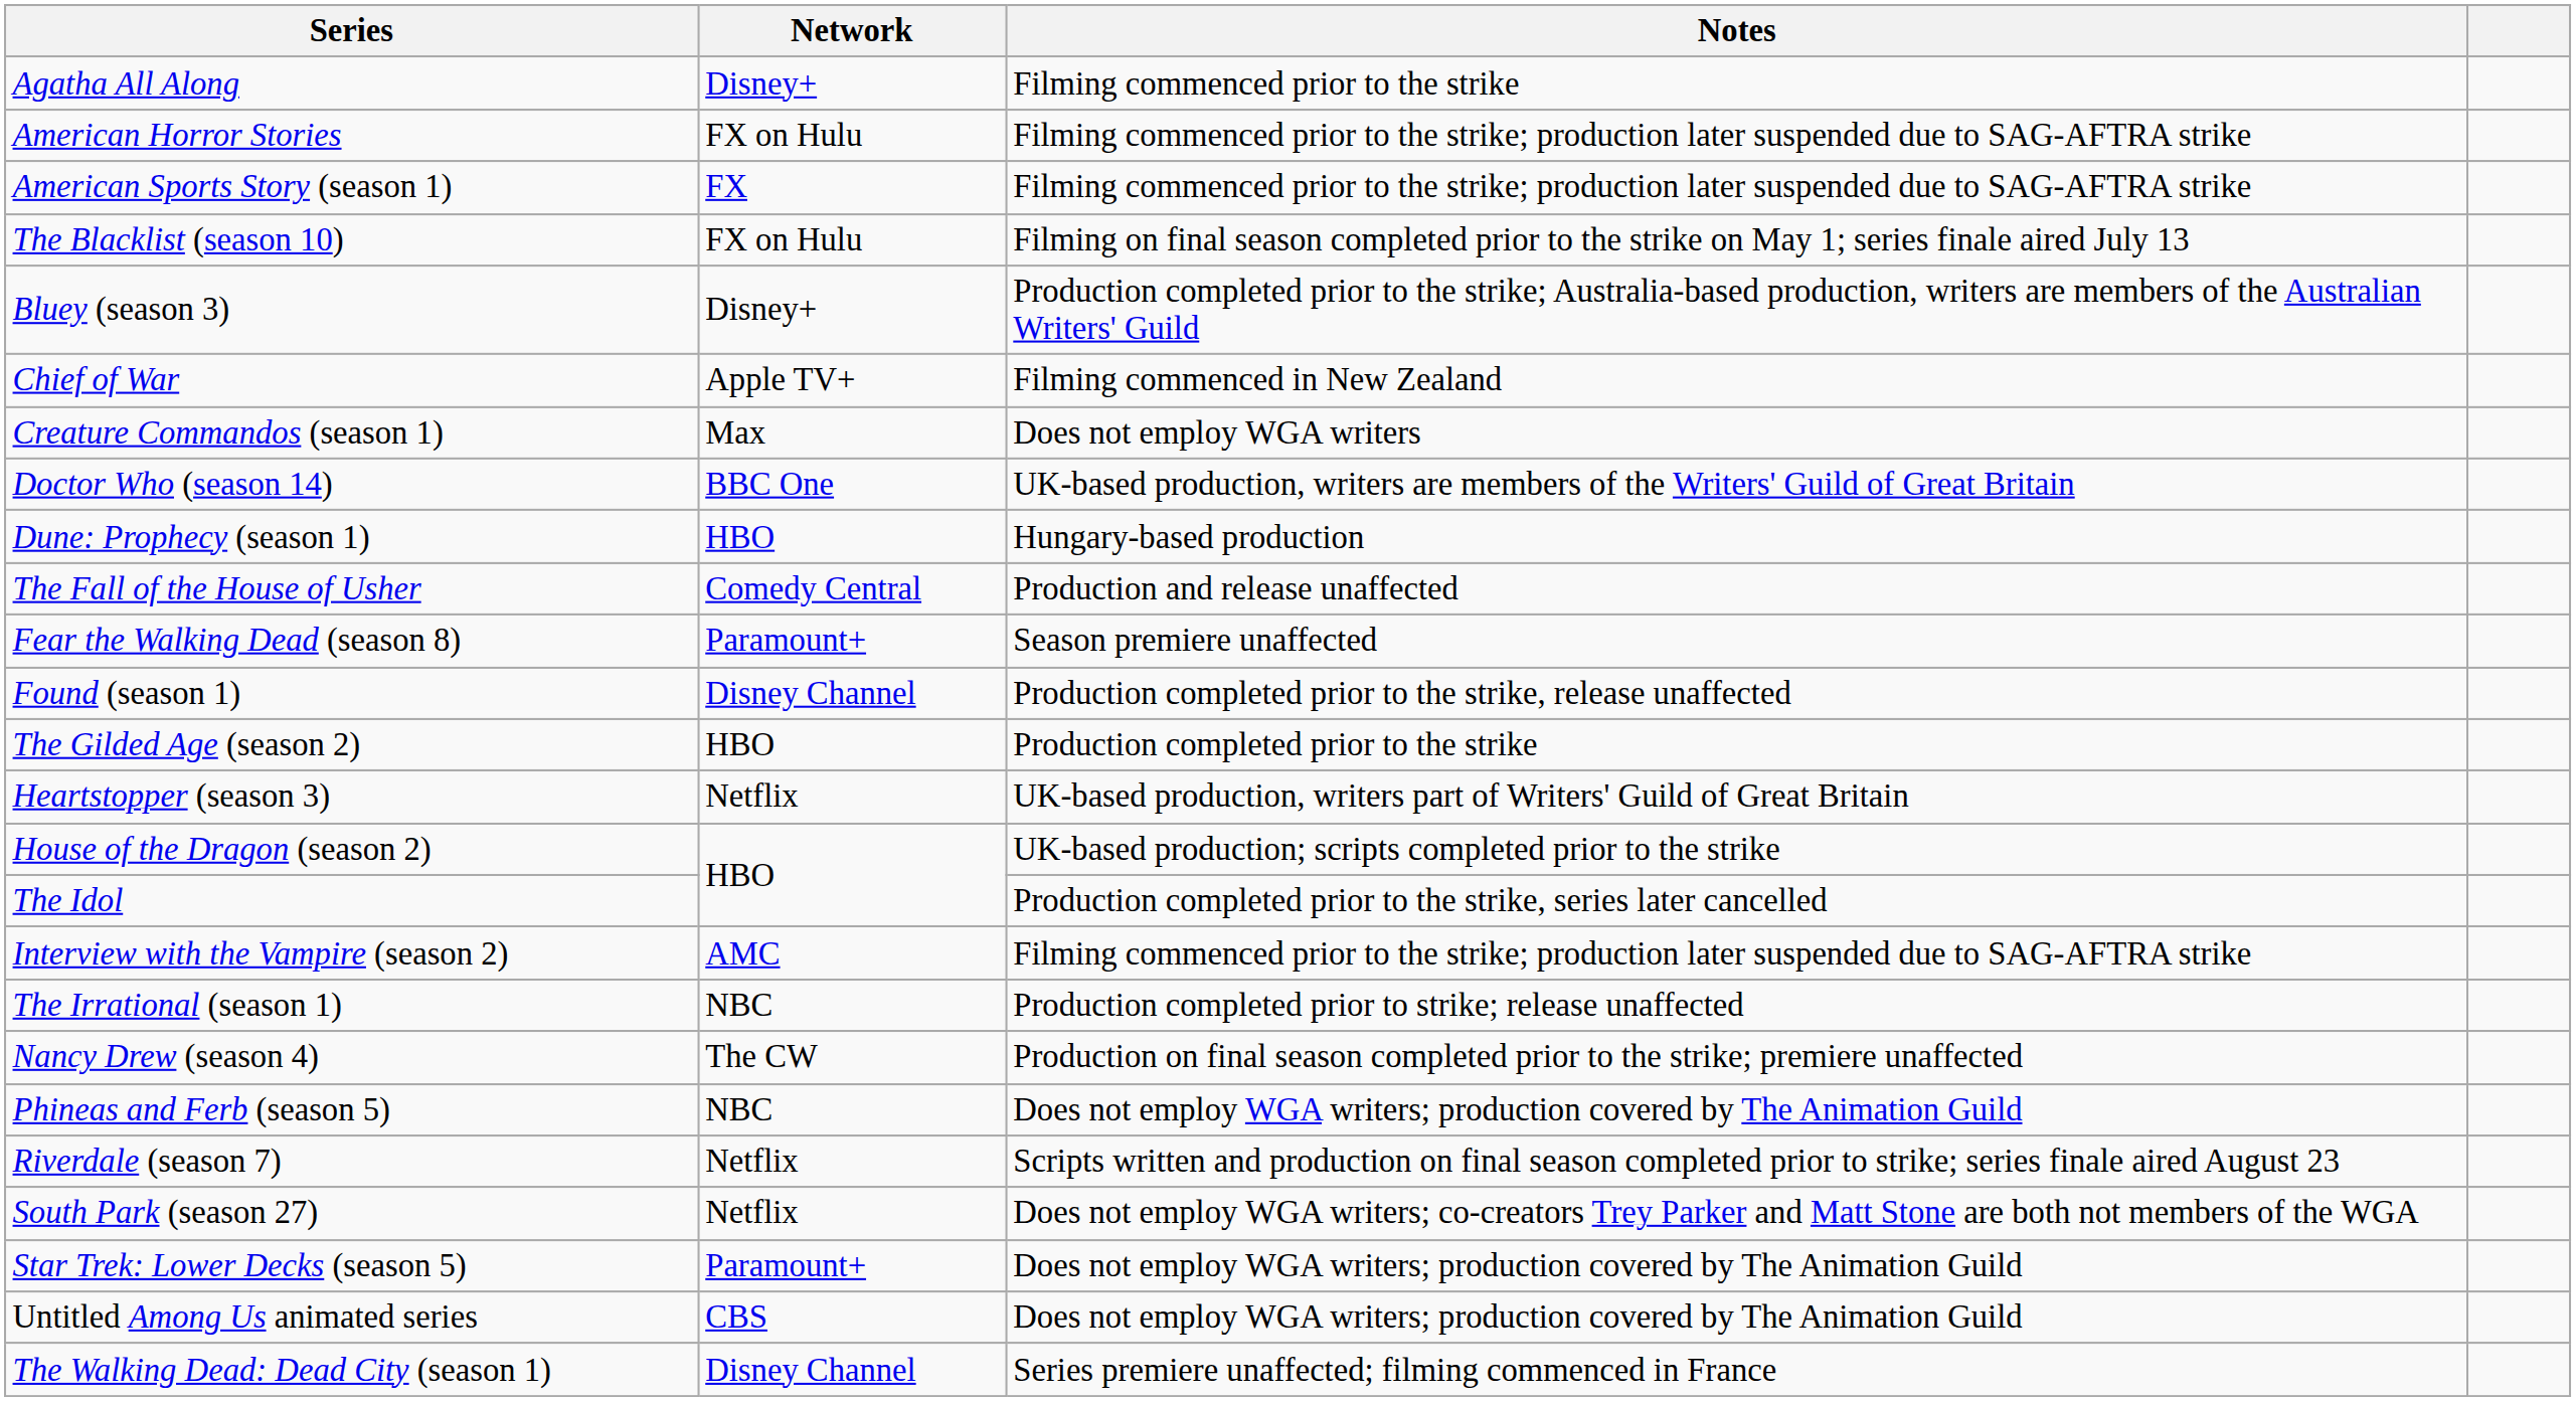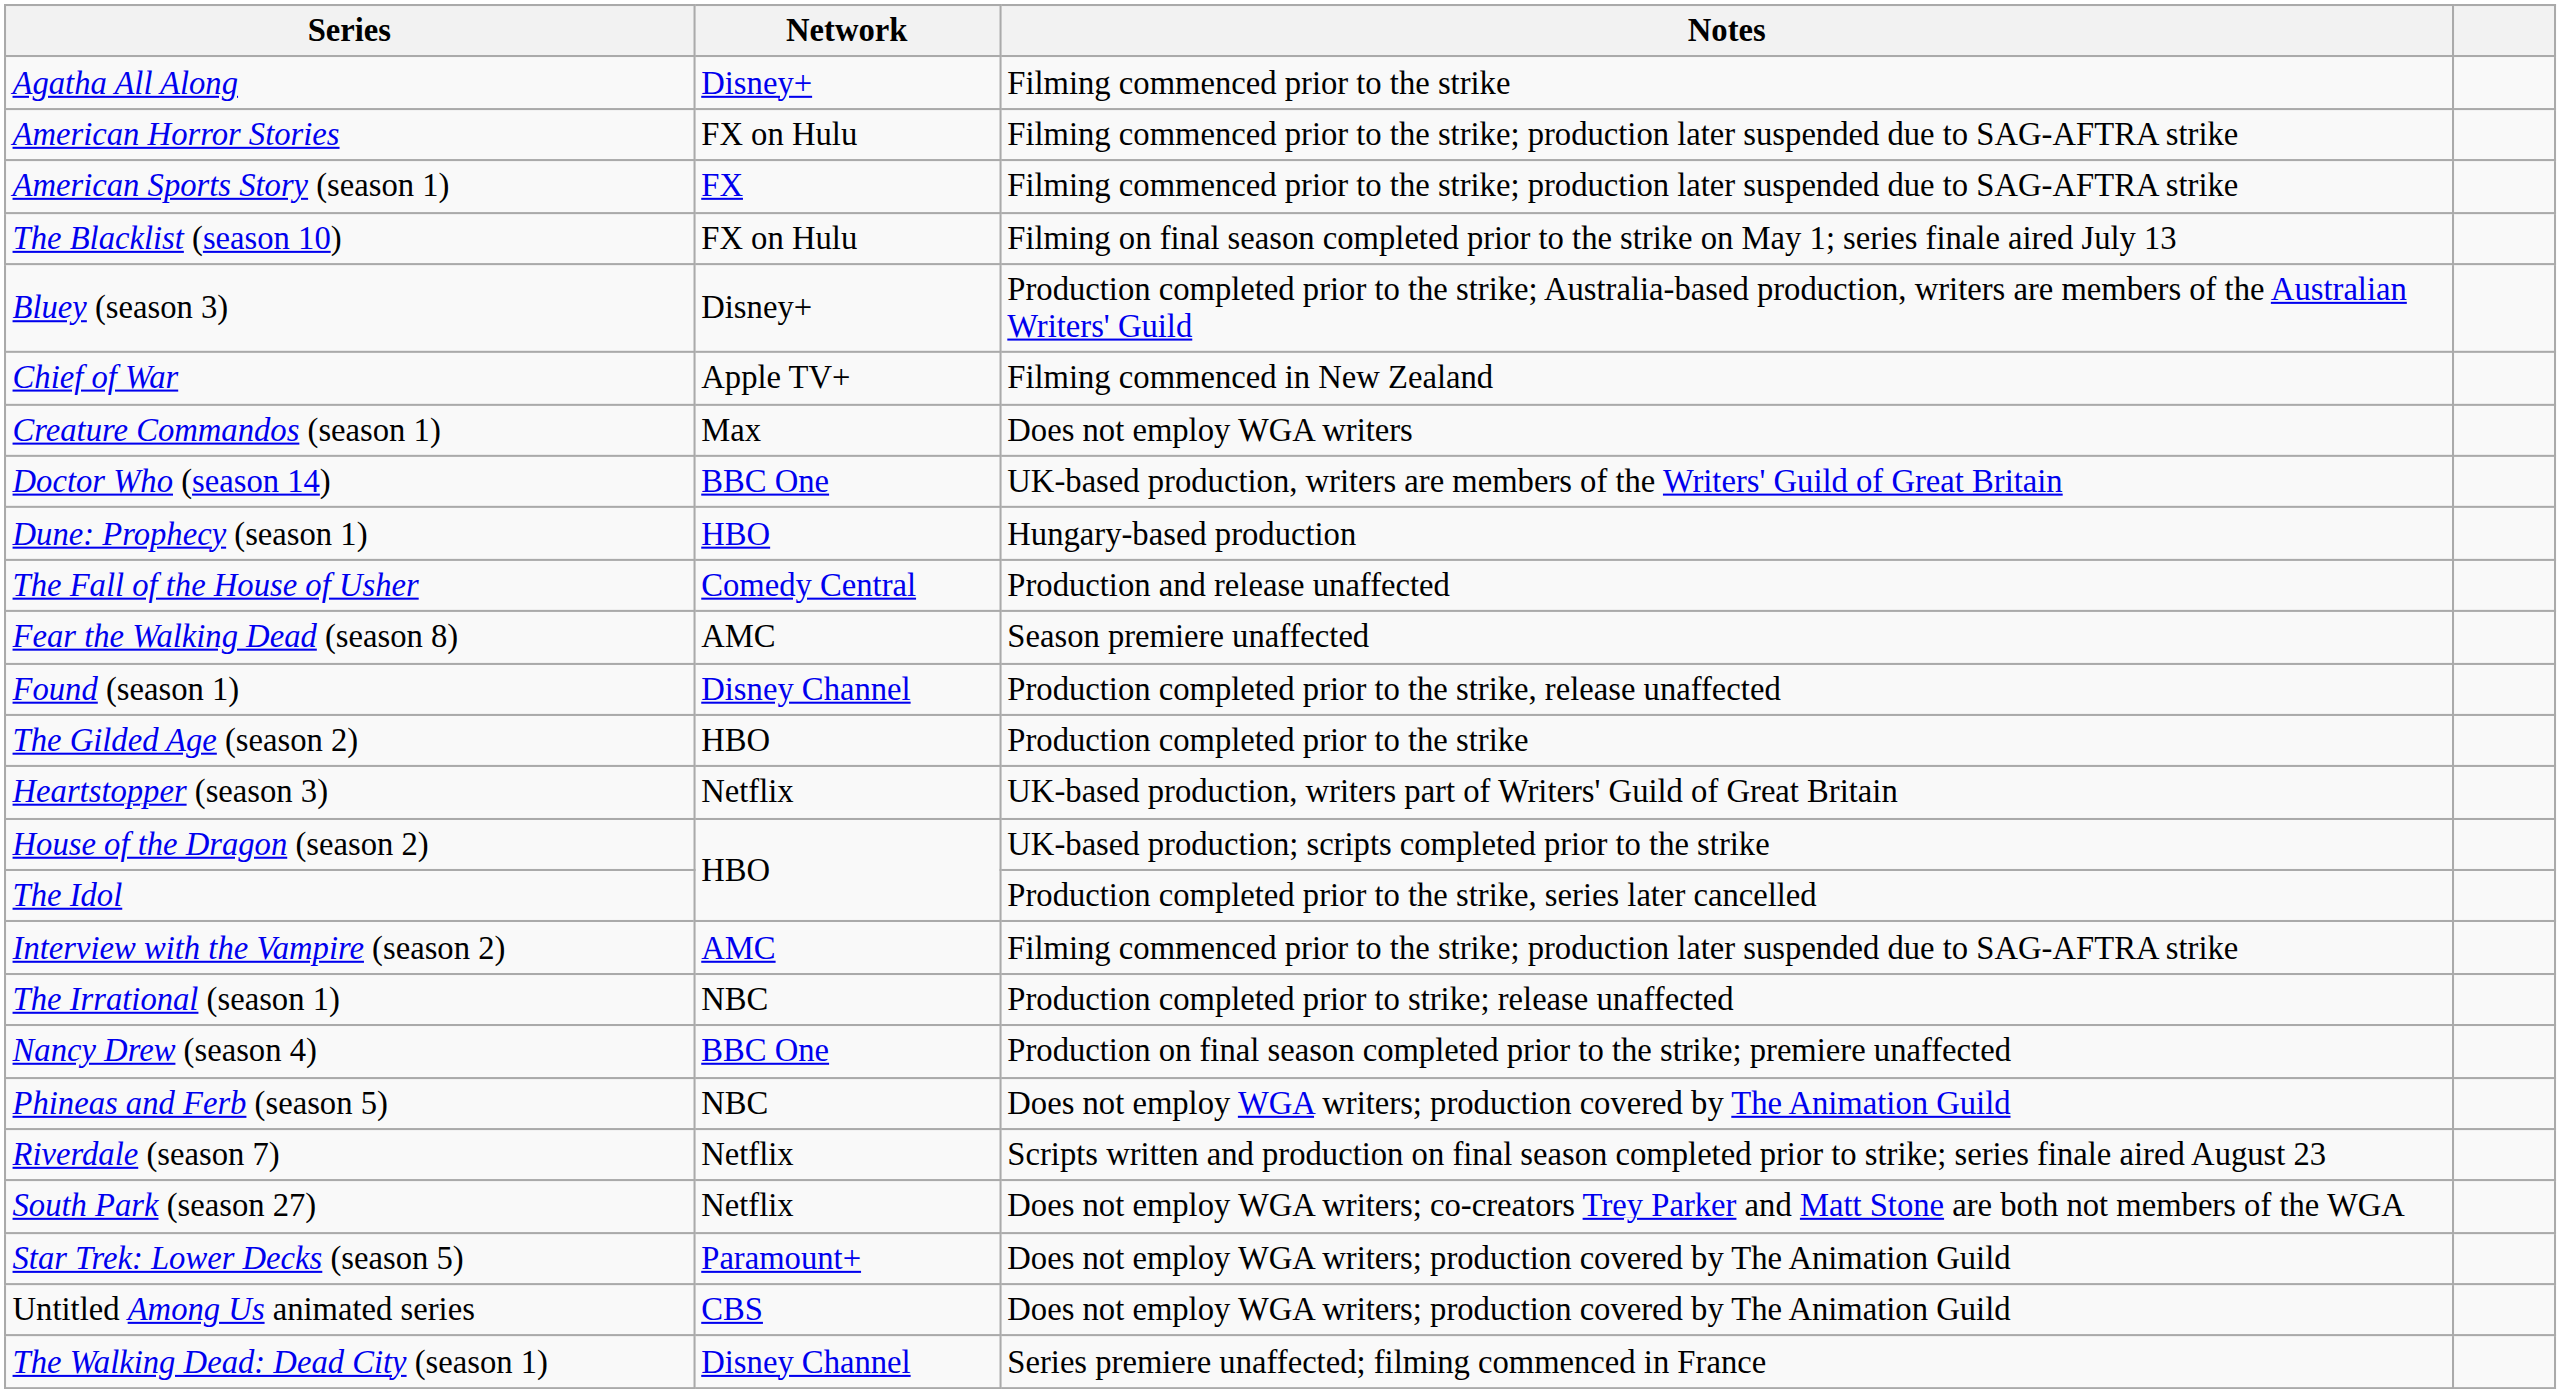 <table class="wikitable sortable defaultcenter col1left col3left" style="width:99%;">
 <tr>
 <th scope="col" style="width:27%;">Series</th>
 <th scope="col" style="width:12%;">Network</th>
 <th scope="col">Notes</th>
 <th scope="col" class="unsortable" style="width:4%;"></th>
 </tr>
 <tr>
 <td><em><a href='#'>Agatha All Along</a></em></td>
 <td><a href='#'>Disney+</a></td>
 <td>Filming commenced prior to the strike</td>
 <td></td>
 </tr>
 <tr>
 <td><em><a href='#'>American Horror Stories</a></em></td>
 <td>FX on Hulu</td>
 <td>Filming commenced prior to the strike; production later suspended due to SAG-AFTRA strike</td>
 <td></td>
 </tr>
 <tr>
 <td><em><a href='#'>American Sports Story</a></em> (season 1)</td>
 <td><a href='#'>FX</a></td>
 <td>Filming commenced prior to the strike; production later suspended due to SAG-AFTRA strike</td>
 <td></td>
 </tr>
 <tr>
 <td><em><a href='#'>The Blacklist</a></em> (<a href='#'>season 10</a>)</td>
 <td>FX on Hulu</td>
 <td>Filming on final season completed prior to the strike on May 1; series finale aired July 13</td>
 <td></td>
 </tr>
 <tr>
 <td><em><a href='#'>Bluey</a></em> (season 3)</td>
 <td>Disney+</td>
 <td>Production completed prior to the strike; Australia-based production, writers are members of the <a href='#'>Australian Writers' Guild</a></td>
 <td></td>
 </tr>
 <tr>
 <td><em><a href='#'>Chief of War</a></em></td>
 <td>Apple TV+</td>
 <td>Filming commenced in New Zealand</td>
 <td></td>
 </tr>
 <tr>
 <td><em><a href='#'>Creature Commandos</a></em> (season 1)</td>
 <td>Max</td>
 <td>Does not employ WGA writers</td>
 <td></td>
 </tr>
 <tr>
 <td><em><a href='#'>Doctor Who</a></em> (<a href='#'>season 14</a>)</td>
 <td><a href='#'>BBC One</a></td>
 <td>UK-based production, writers are members of the <a href='#'>Writers' Guild of Great Britain</a></td>
 <td></td>
 </tr>
 <tr>
 <td><em><a href='#'>Dune: Prophecy</a></em> (season 1)</td>
 <td><a href='#'>HBO</a></td>
 <td>Hungary-based production</td>
 <td></td>
 </tr>
 <tr>
 <td><em><a href='#'>The Fall of the House of Usher</a></em></td>
 <td><a href='#'>Comedy Central</a></td>
 <td>Production and release unaffected</td>
 <td></td>
 </tr>
 <tr>
 <td><em><a href='#'>Fear the Walking Dead</a></em> (season 8)</td>
-<td><a href='#'>Paramount+</a></td>
+<td>AMC</td>
 <td>Season premiere unaffected</td>
 <td></td>
 </tr>
 <tr>
 <td><em><a href='#'>Found</a></em> (season 1)</td>
 <td><a href='#'>Disney Channel</a></td>
 <td>Production completed prior to the strike, release unaffected</td>
 <td></td>
 </tr>
 <tr>
 <td><em><a href='#'>The Gilded Age</a></em> (season 2)</td>
 <td>HBO</td>
 <td>Production completed prior to the strike</td>
 <td></td>
 </tr>
 <tr>
 <td><em><a href='#'>Heartstopper</a></em> (season 3)</td>
 <td>Netflix</td>
 <td>UK-based production, writers part of Writers' Guild of Great Britain</td>
 <td></td>
 </tr>
 <tr>
 <td><em><a href='#'>House of the Dragon</a></em> (season 2)</td>
 <td rowspan="2">HBO</td>
 <td>UK-based production; scripts completed prior to the strike</td>
 <td></td>
 </tr>
 <tr>
 <td><em><a href='#'>The Idol</a></em></td>
 <td>Production completed prior to the strike, series later cancelled</td>
 <td></td>
 </tr>
 <tr>
 <td><em><a href='#'>Interview with the Vampire</a></em> (season 2)</td>
 <td><a href='#'>AMC</a></td>
 <td>Filming commenced prior to the strike; production later suspended due to SAG-AFTRA strike</td>
 <td></td>
 </tr>
 <tr>
 <td><em><a href='#'>The Irrational</a></em> (season 1)</td>
 <td>NBC</td>
 <td>Production completed prior to strike; release unaffected</td>
 <td></td>
 </tr>
 <tr>
 <td><em><a href='#'>Nancy Drew</a></em> (season 4)</td>
-<td>The CW</td>
+<td><a href='#'>BBC One</a></td>
 <td>Production on final season completed prior to the strike; premiere unaffected</td>
 <td></td>
 </tr>
 <tr>
 <td><em><a href='#'>Phineas and Ferb</a></em> (season 5)</td>
 <td>NBC</td>
 <td>Does not employ <a href='#'>WGA</a> writers; production covered by <a href='#'>The Animation Guild</a></td>
 <td></td>
 </tr>
 <tr>
 <td><em><a href='#'>Riverdale</a></em> (season 7)</td>
 <td>Netflix</td>
 <td>Scripts written and production on final season completed prior to strike; series finale aired August 23</td>
 <td></td>
 </tr>
 <tr>
 <td><em><a href='#'>South Park</a></em> (season 27)</td>
 <td>Netflix</td>
 <td>Does not employ WGA writers; co-creators <a href='#'>Trey Parker</a> and <a href='#'>Matt Stone</a> are both not members of the WGA</td>
 <td></td>
 </tr>
 <tr>
 <td><em><a href='#'>Star Trek: Lower Decks</a></em> (season 5)</td>
 <td><a href='#'>Paramount+</a></td>
 <td>Does not employ WGA writers; production covered by The Animation Guild</td>
 <td></td>
 </tr>
 <tr>
 <td>Untitled <em><a href='#'>Among Us</a></em> animated series</td>
 <td><a href='#'>CBS</a></td>
 <td>Does not employ WGA writers; production covered by The Animation Guild</td>
 <td></td>
 </tr>
 <tr>
 <td><em><a href='#'>The Walking Dead: Dead City</a></em> (season 1)</td>
 <td><a href='#'>Disney Channel</a></td>
 <td>Series premiere unaffected; filming commenced in France</td>
 <td></td>
 </tr>
 </table>
